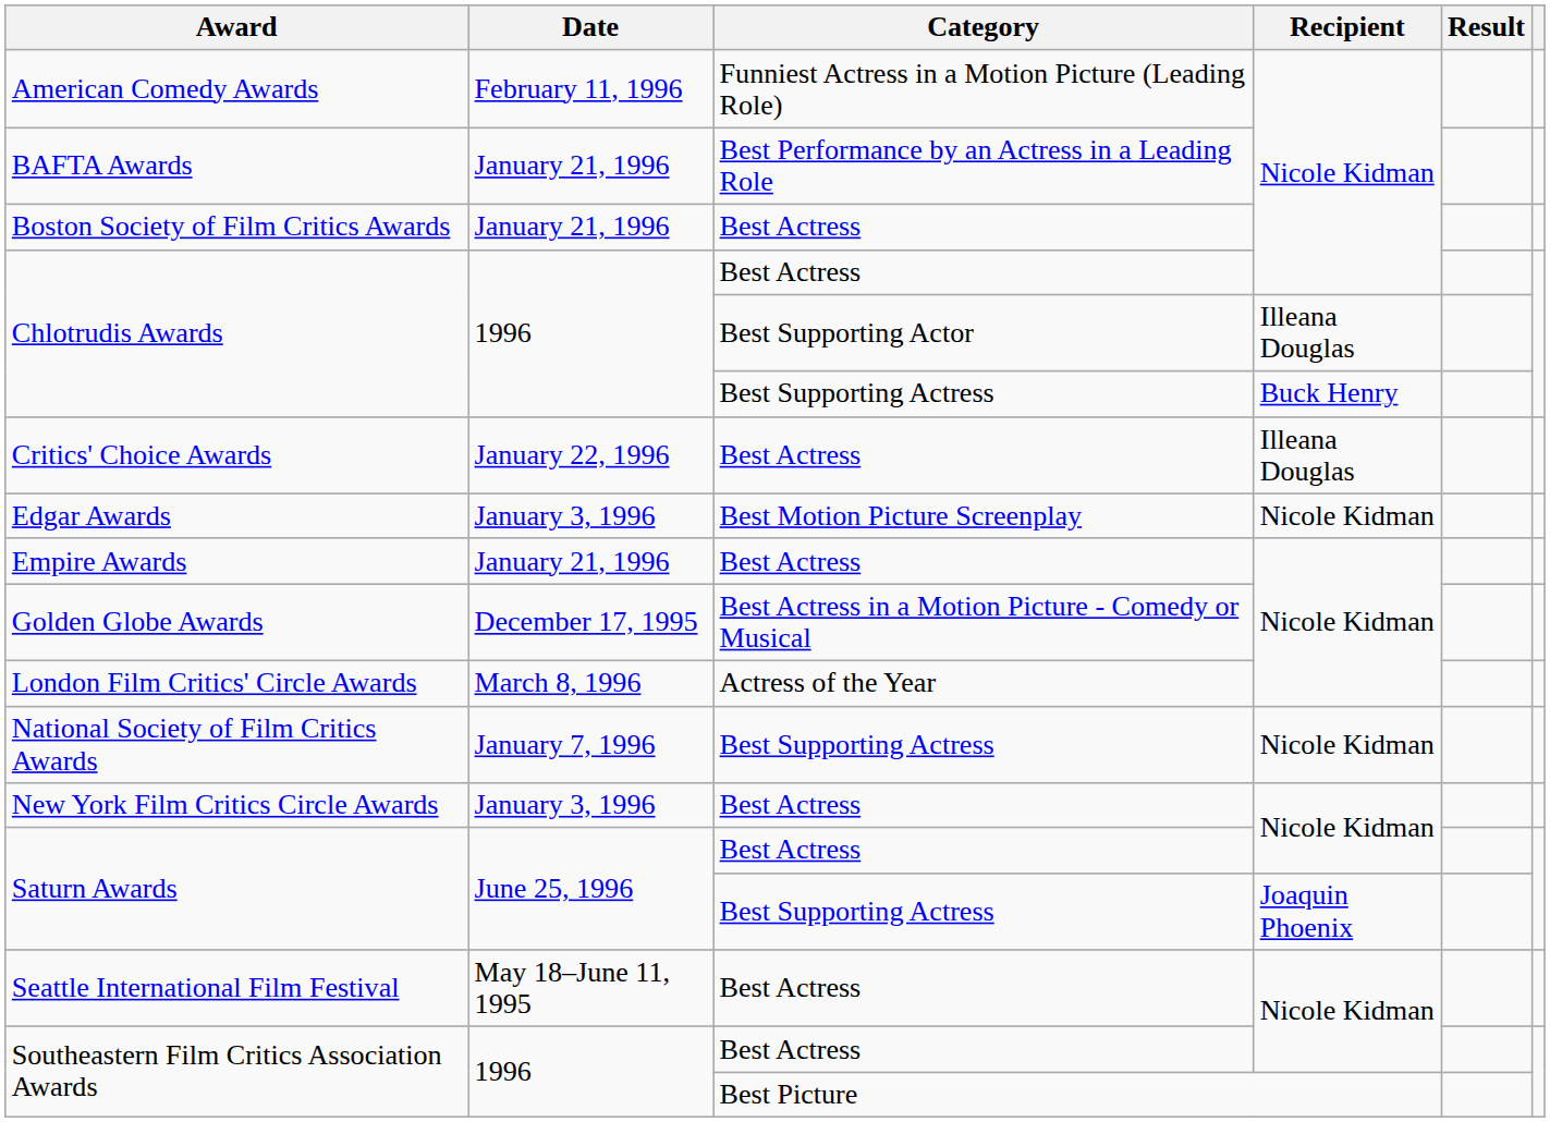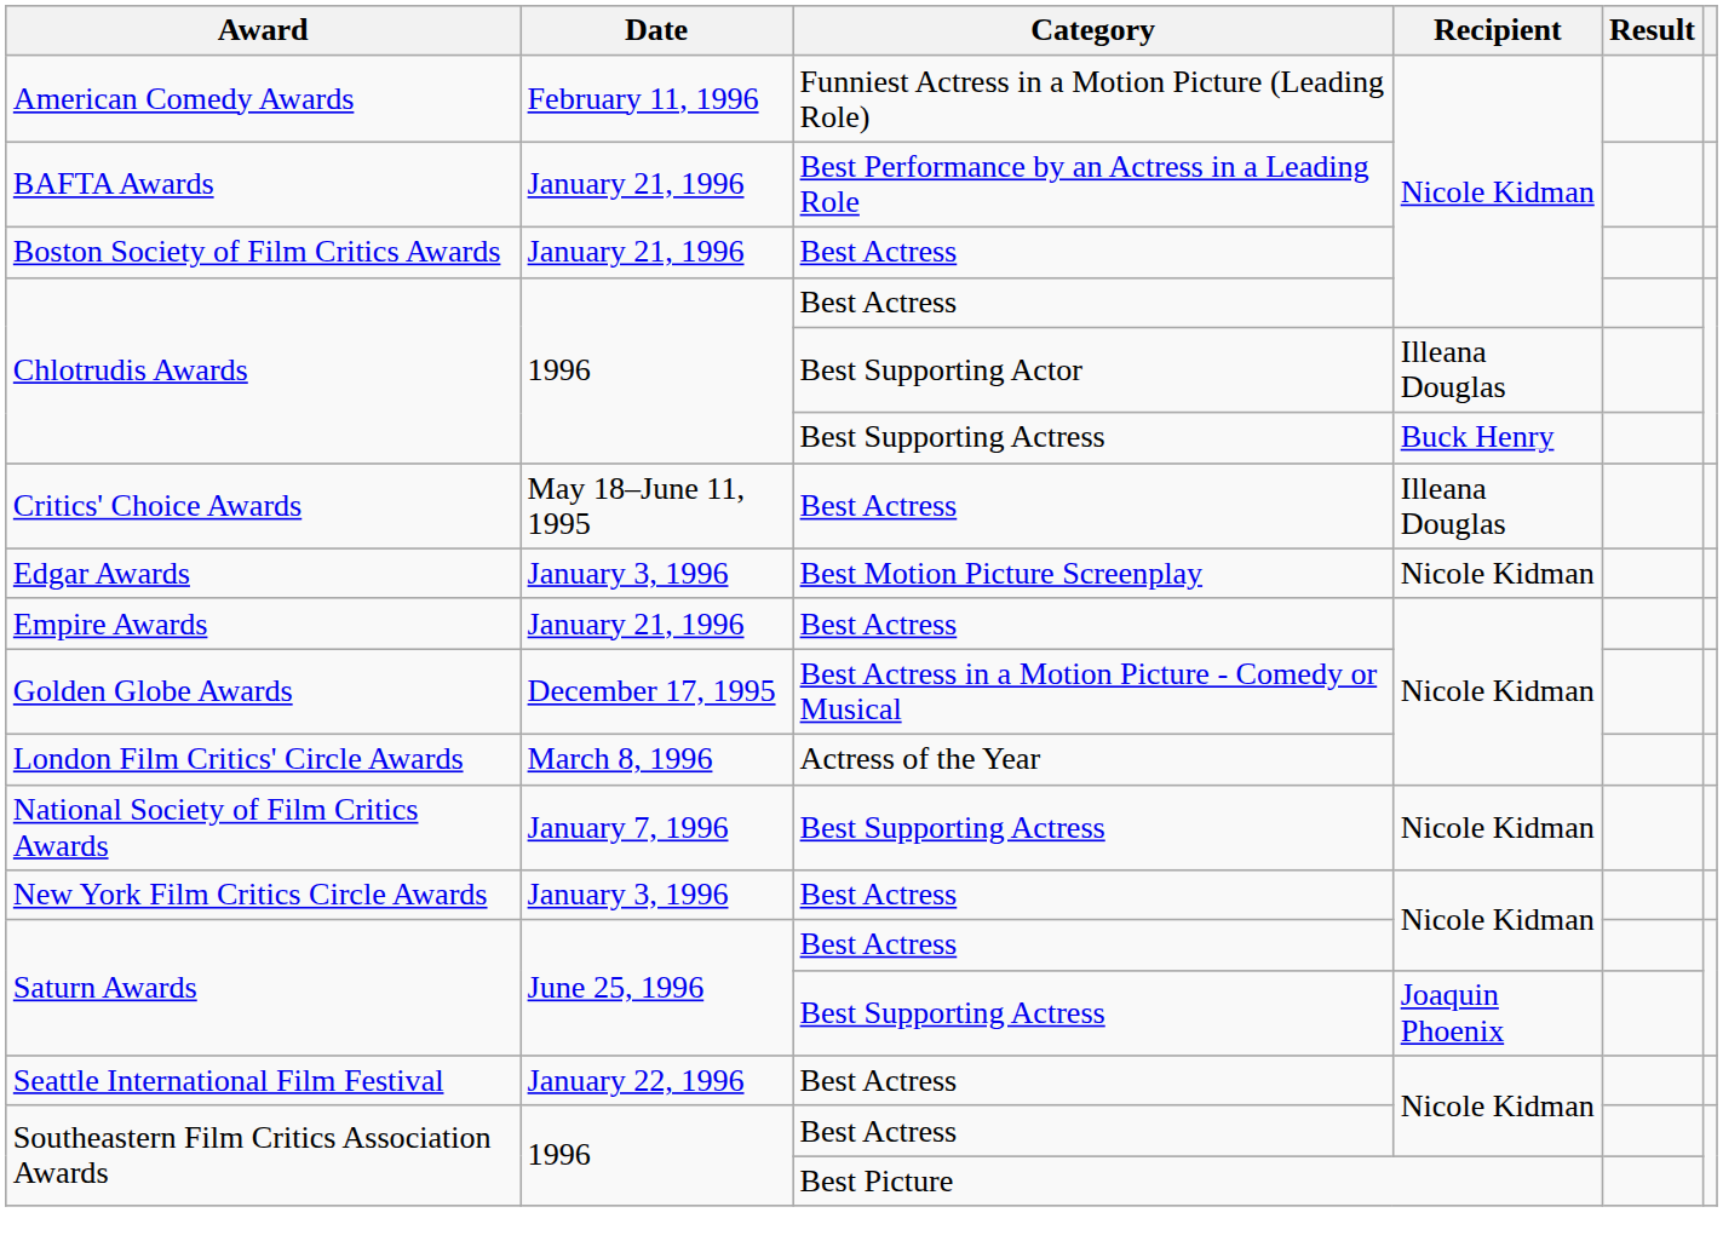 <table class="wikitable sortable">
 <tr>
 <th>Award</th>
 <th>Date</th>
 <th>Category</th>
 <th>Recipient</th>
 <th>Result</th>
 <th></th>
 </tr>
 <tr>
 <td><a href='#'>American Comedy Awards</a></td>
 <td><a href='#'>February 11, 1996</a></td>
 <td>Funniest Actress in a Motion Picture (Leading Role)</td>
 <td rowspan="4"><a href='#'>Nicole Kidman</a></td>
 <td></td>
 <td align="center"></td>
 </tr>
 <tr>
 <td><a href='#'>BAFTA Awards</a></td>
 <td><a href='#'>January 21, 1996</a></td>
 <td><a href='#'>Best Performance by an Actress in a Leading Role</a></td>
 <td></td>
 <td align="center"></td>
 </tr>
 <tr>
 <td><a href='#'>Boston Society of Film Critics Awards</a></td>
 <td><a href='#'>January 21, 1996</a></td>
 <td><a href='#'>Best Actress</a></td>
 <td></td>
 <td align="center"></td>
 </tr>
 <tr>
 <td rowspan="3"><a href='#'>Chlotrudis Awards</a></td>
 <td rowspan="3">1996</td>
 <td>Best Actress</td>
 <td></td>
 <td rowspan="3" align="center"></td>
 </tr>
 <tr>
 <td>Best Supporting Actor</td>
 <td>Illeana Douglas</td>
 <td></td>
 </tr>
 <tr>
 <td>Best Supporting Actress</td>
 <td><a href='#'>Buck Henry</a></td>
 <td></td>
 </tr>
 <tr>
 <td><a href='#'>Critics' Choice Awards</a></td>
-<td><a href='#'>January 22, 1996</a></td>
+<td>May 18–June 11, 1995</td>
 <td><a href='#'>Best Actress</a></td>
 <td>Illeana Douglas</td>
 <td></td>
 <td align="center"></td>
 </tr>
 <tr>
 <td><a href='#'>Edgar Awards</a></td>
 <td><a href='#'>January 3, 1996</a></td>
 <td><a href='#'>Best Motion Picture Screenplay</a></td>
 <td>Nicole Kidman</td>
 <td></td>
 <td align="center"></td>
 </tr>
 <tr>
 <td><a href='#'>Empire Awards</a></td>
 <td><a href='#'>January 21, 1996</a></td>
 <td><a href='#'>Best Actress</a></td>
 <td rowspan="3">Nicole Kidman</td>
 <td></td>
 <td align="center"></td>
 </tr>
 <tr>
 <td><a href='#'>Golden Globe Awards</a></td>
 <td><a href='#'>December 17, 1995</a></td>
 <td><a href='#'>Best Actress in a Motion Picture - Comedy or Musical</a></td>
 <td></td>
 <td align="center"></td>
 </tr>
 <tr>
 <td><a href='#'>London Film Critics' Circle Awards</a></td>
 <td><a href='#'>March 8, 1996</a></td>
 <td>Actress of the Year</td>
 <td></td>
 <td align="center"></td>
 </tr>
 <tr>
 <td><a href='#'>National Society of Film Critics Awards</a></td>
 <td><a href='#'>January 7, 1996</a></td>
 <td><a href='#'>Best Supporting Actress</a></td>
 <td>Nicole Kidman</td>
 <td></td>
 <td align="center"></td>
 </tr>
 <tr>
 <td><a href='#'>New York Film Critics Circle Awards</a></td>
 <td><a href='#'>January 3, 1996</a></td>
 <td><a href='#'>Best Actress</a></td>
 <td rowspan="2">Nicole Kidman</td>
 <td></td>
 <td align="center"></td>
 </tr>
 <tr>
 <td rowspan="2"><a href='#'>Saturn Awards</a></td>
 <td rowspan="2"><a href='#'>June 25, 1996</a></td>
 <td><a href='#'>Best Actress</a></td>
 <td></td>
 <td rowspan="2" align="center"></td>
 </tr>
 <tr>
 <td><a href='#'>Best Supporting Actress</a></td>
 <td><a href='#'>Joaquin Phoenix</a></td>
 <td></td>
 </tr>
 <tr>
 <td><a href='#'>Seattle International Film Festival</a></td>
-<td>May 18–June 11, 1995</td>
+<td><a href='#'>January 22, 1996</a></td>
 <td>Best Actress</td>
 <td rowspan="2">Nicole Kidman</td>
 <td></td>
 <td align="center"></td>
 </tr>
 <tr>
 <td rowspan="2">Southeastern Film Critics Association Awards</td>
 <td rowspan="2">1996</td>
 <td>Best Actress</td>
 <td></td>
 <td rowspan="2" align="center"></td>
 </tr>
 <tr>
 <td colspan="2">Best Picture</td>
 <td></td>
 </tr>
 </table>
